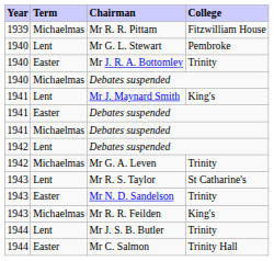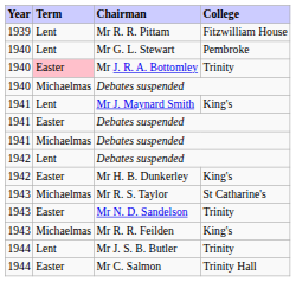 <table class="wikitable">
 <tr bgcolor="#ccccff">
 <td><strong>Year</strong></td>
 <td><strong>Term</strong></td>
 <td><strong>Chairman</strong></td>
 <td><strong>College</strong></td>
 </tr>
 <tr>
 <td>1939</td>
-<td>Michaelmas</td>
+<td>Lent</td>
 <td>Mr R. R. Pittam</td>
 <td>Fitzwilliam House</td>
 </tr>
 <tr>
 <td>1940</td>
 <td>Lent</td>
 <td>Mr G. L. Stewart</td>
 <td>Pembroke</td>
 </tr>
 <tr>
 <td>1940</td>
-<td>Easter</td>
+<td style="background: pink;">Easter</td>
 <td>Mr <a href='#'>J. R. A. Bottomley</a></td>
 <td>Trinity</td>
 </tr>
 <tr>
 <td>1940</td>
 <td>Michaelmas</td>
 <td colspan="2"><em>Debates suspended</em></td>
 </tr>
 <tr>
 <td>1941</td>
 <td>Lent</td>
 <td><a href='#'>Mr J. Maynard Smith</a></td>
 <td>King's</td>
 </tr>
 <tr>
 <td>1941</td>
 <td>Easter</td>
 <td colspan="2"><em>Debates suspended</em></td>
 </tr>
 <tr>
 <td>1941</td>
 <td>Michaelmas</td>
 <td colspan="2"><em>Debates suspended</em></td>
 </tr>
 <tr>
 <td>1942</td>
 <td>Lent</td>
 <td colspan="2"><em>Debates suspended</em></td>
 </tr>
 <tr>
 <td>1942</td>
-<td>Michaelmas</td>
-<td>Mr G. A. Leven</td>
-<td>Trinity</td>
+<td>Easter</td>
+<td>Mr H. B. Dunkerley</td>
+<td>King's</td>
 </tr>
 <tr>
 <td>1943</td>
-<td>Lent</td>
+<td>Michaelmas</td>
 <td>Mr R. S. Taylor</td>
 <td>St Catharine's</td>
 </tr>
 <tr>
 <td>1943</td>
 <td>Easter</td>
 <td><a href='#'>Mr N. D. Sandelson</a></td>
 <td>Trinity</td>
 </tr>
 <tr>
 <td>1943</td>
 <td>Michaelmas</td>
 <td>Mr R. R. Feilden</td>
 <td>King's</td>
 </tr>
 <tr>
 <td>1944</td>
 <td>Lent</td>
 <td>Mr J. S. B. Butler</td>
 <td>Trinity</td>
 </tr>
 <tr>
 <td>1944</td>
 <td>Easter</td>
 <td>Mr C. Salmon</td>
 <td>Trinity Hall</td>
 </tr>
 </table>
